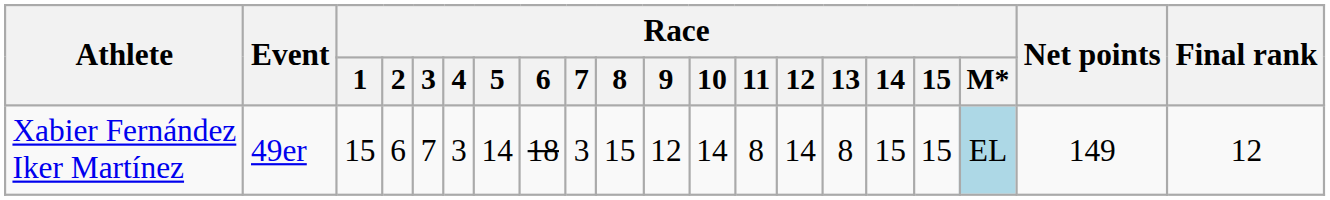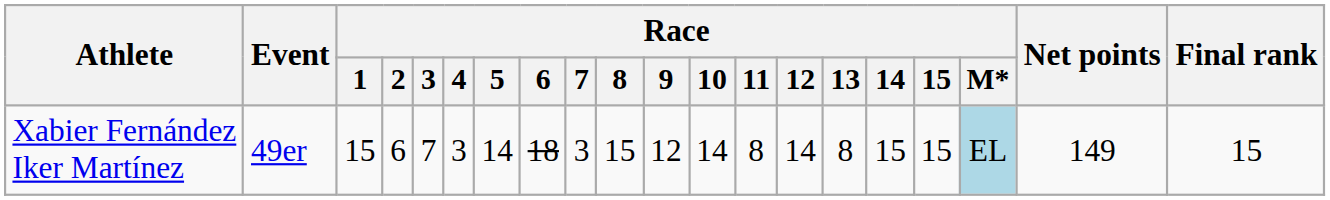 <table class="wikitable" style="font-size:90%">
 <tr>
 <th rowspan=2>Athlete</th>
 <th rowspan=2>Event</th>
 <th colspan=16>Race</th>
 <th rowspan=2>Net points</th>
 <th rowspan=2>Final rank</th>
 </tr>
 <tr style="font-size:95%">
 <th>1</th>
 <th>2</th>
 <th>3</th>
 <th>4</th>
 <th>5</th>
 <th>6</th>
 <th>7</th>
 <th>8</th>
 <th>9</th>
 <th>10</th>
 <th>11</th>
 <th>12</th>
 <th>13</th>
 <th>14</th>
 <th>15</th>
 <th>M*</th>
 </tr>
 <tr align=center>
 <td align=left><a href='#'>Xabier Fernández</a><br><a href='#'>Iker Martínez</a></td>
 <td align=left><a href='#'>49er</a></td>
 <td>15</td>
 <td>6</td>
 <td>7</td>
 <td>3</td>
 <td>14</td>
 <td><s>18</s></td>
 <td>3</td>
 <td>15</td>
 <td>12</td>
 <td>14</td>
 <td>8</td>
 <td>14</td>
 <td>8</td>
 <td>15</td>
 <td>15</td>
 <td style="background: lightblue;">EL</td>
 <td>149</td>
-<td>12</td>
+<td>15</td>
 </tr>
 </table>
